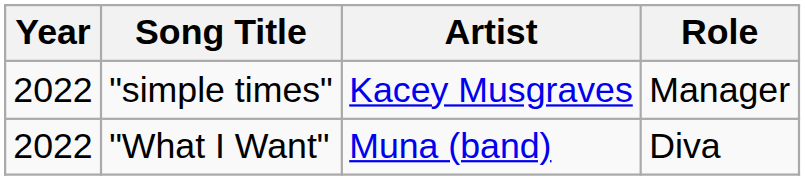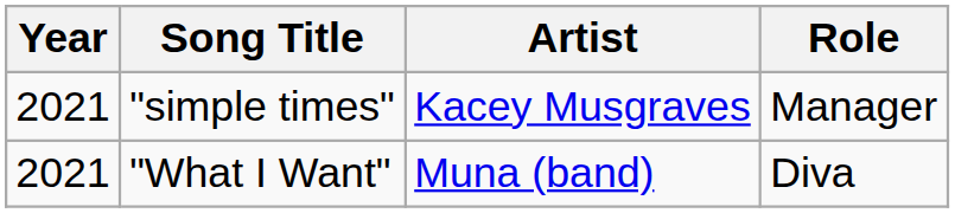 <table class="wikitable sortable">
 <tr>
 <th>Year</th>
 <th>Song Title</th>
 <th>Artist</th>
 <th>Role</th>
 </tr>
 <tr>
-<td>2022</td>
+<td>2021</td>
 <td>"simple times"</td>
 <td><a href='#'>Kacey Musgraves</a></td>
 <td>Manager</td>
 </tr>
 <tr>
-<td>2022</td>
+<td>2021</td>
 <td>"What I Want" </td>
 <td><a href='#'>Muna (band)</a></td>
 <td>Diva</td>
 </tr>
 </table>
